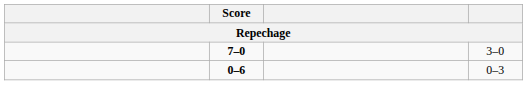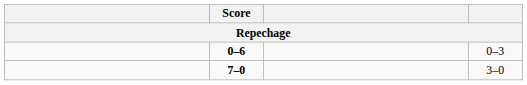 <table class="wikitable" style="text-align: left; ">
 <tr>
 <th align="right" width="270"></th>
 <th width="65">Score</th>
 <th align="left" width="270"></th>
 <th width="65"></th>
 </tr>
 <tr>
 <th colspan=4>Repechage</th>
 </tr>
 <tr>
+<td></td>
+<td align="center"><strong>0–6</strong></td>
+<td><strong></strong></td>
+<td align=center>0–3 <strong></strong></td>
+</tr>
+<tr>
 <td><strong></strong></td>
 <td align="center"><strong>7–0</strong></td>
 <td></td>
 <td align=center>3–0 <strong></strong></td>
 </tr>
-<tr>
-<td></td>
-<td align="center"><strong>0–6</strong></td>
-<td><strong></strong></td>
-<td align=center>0–3 <strong></strong></td>
-</tr>
 </table>
